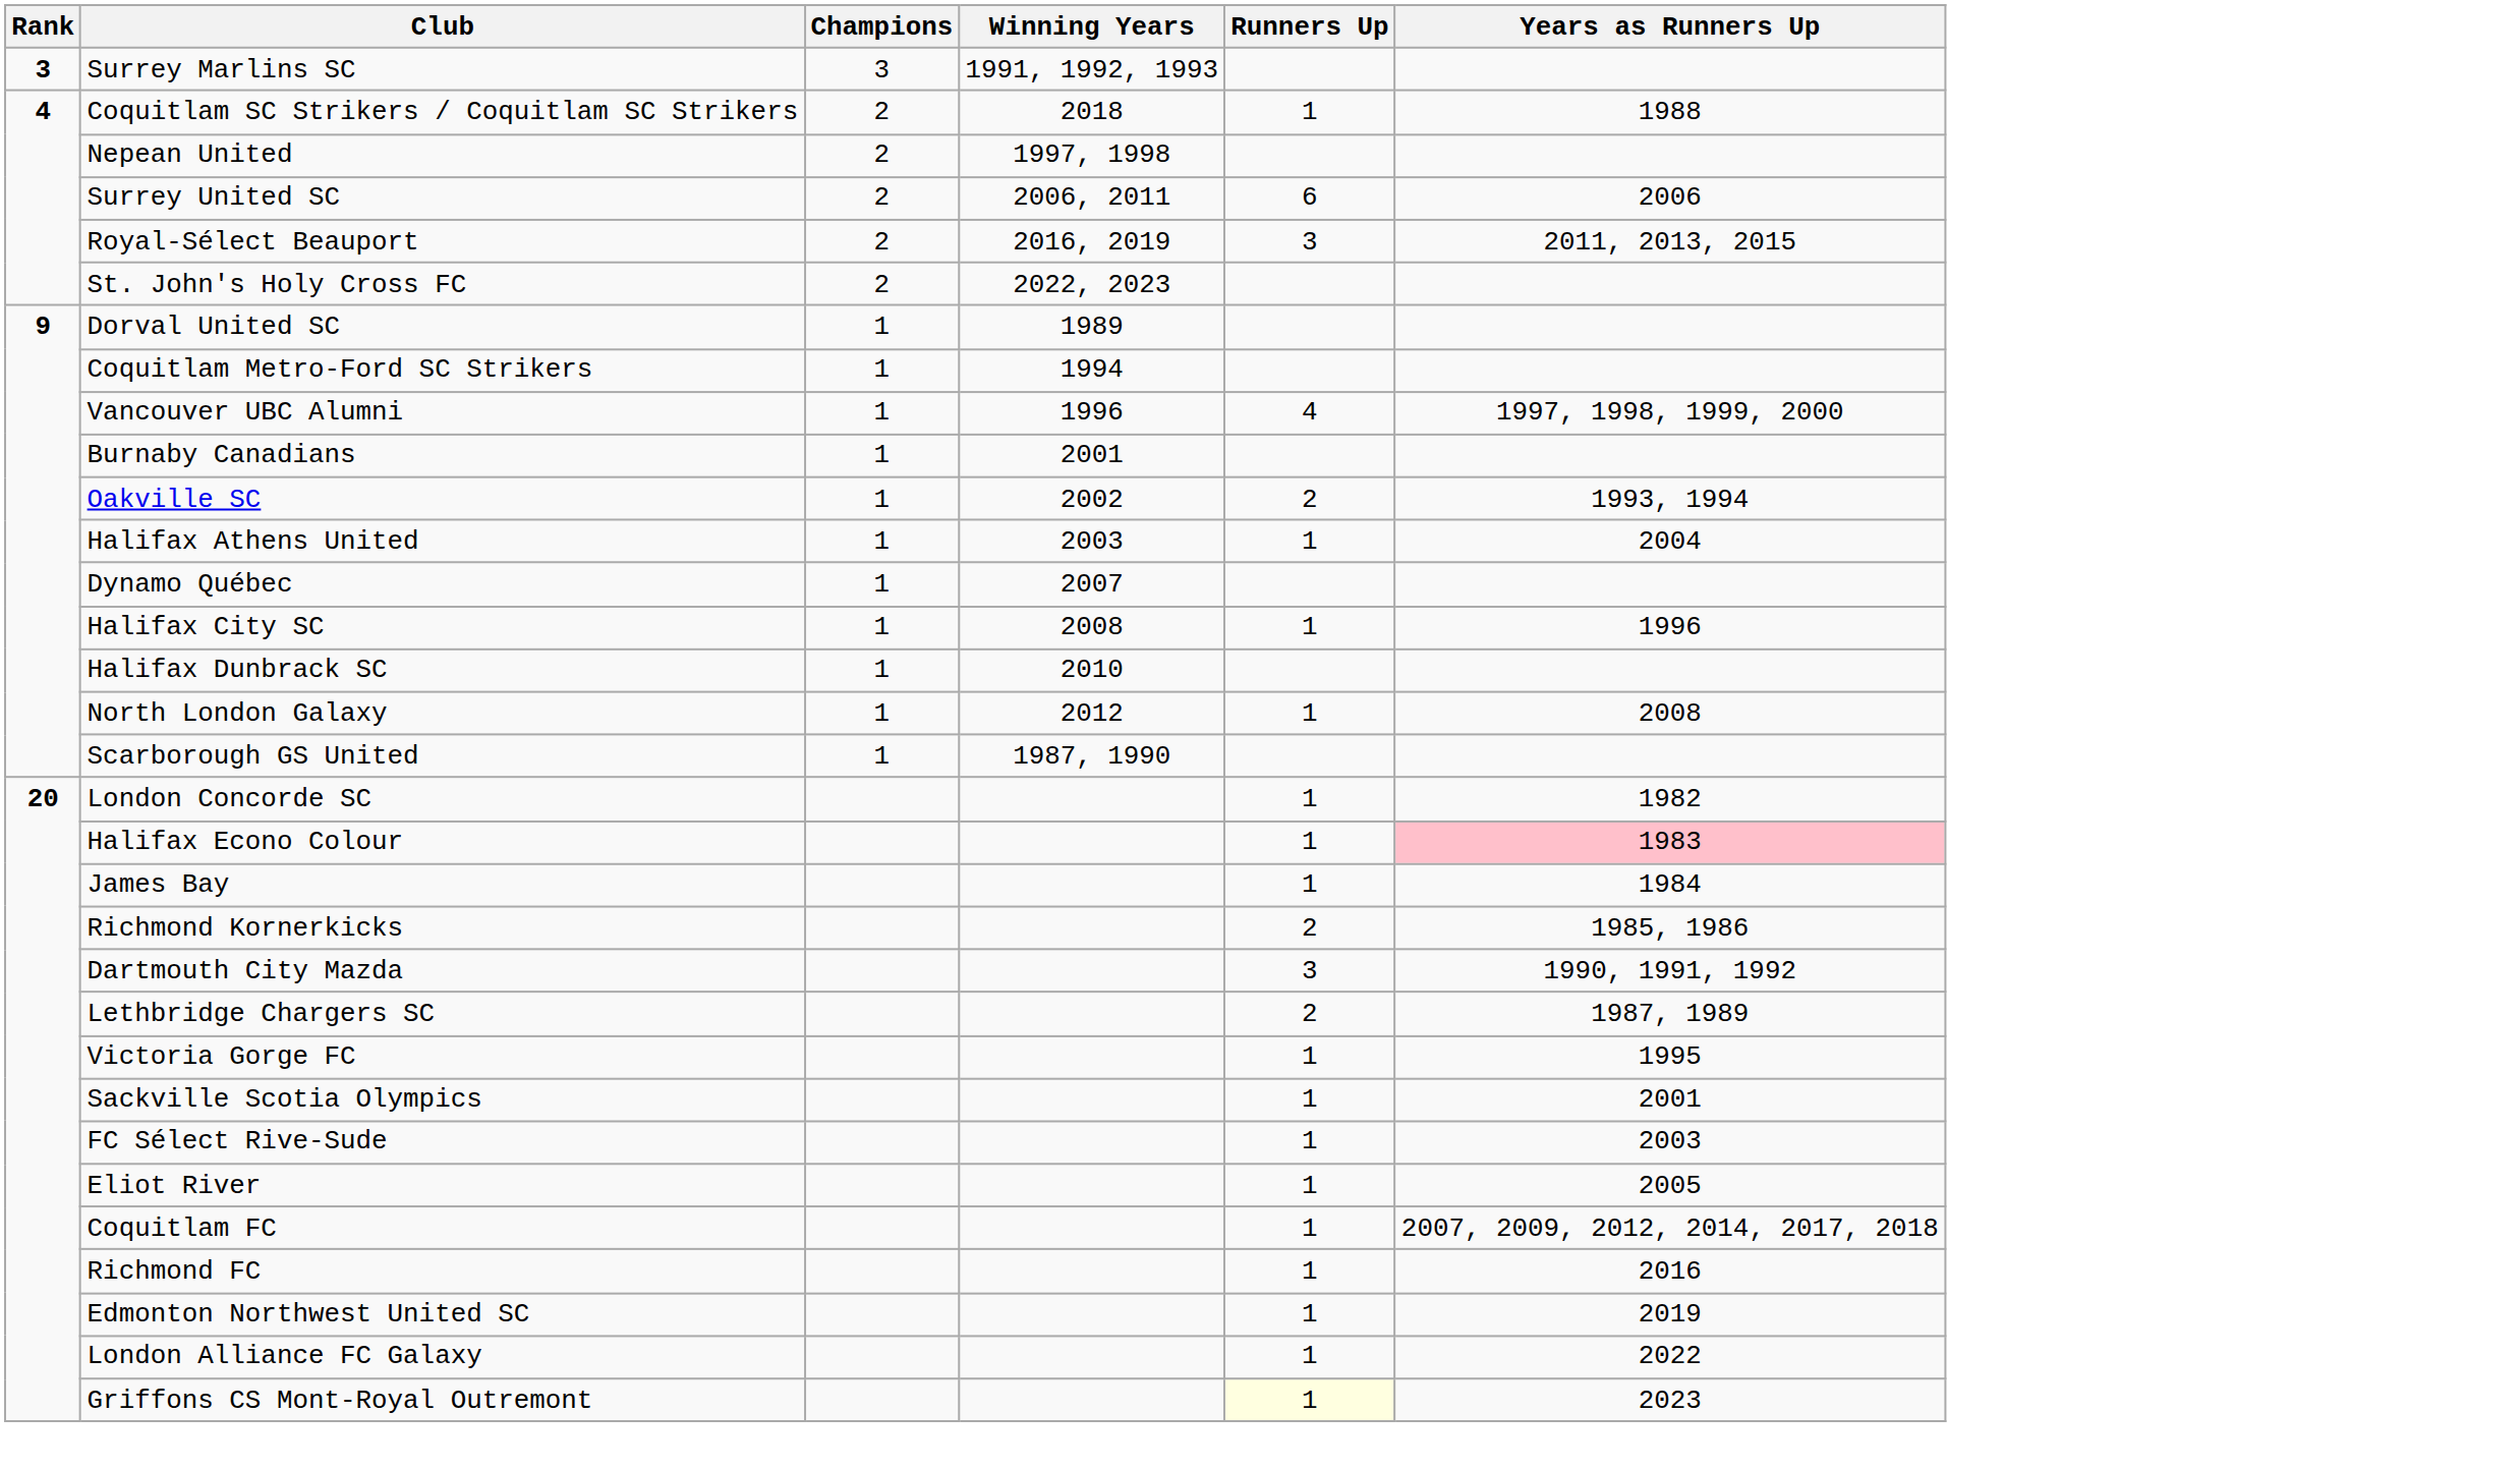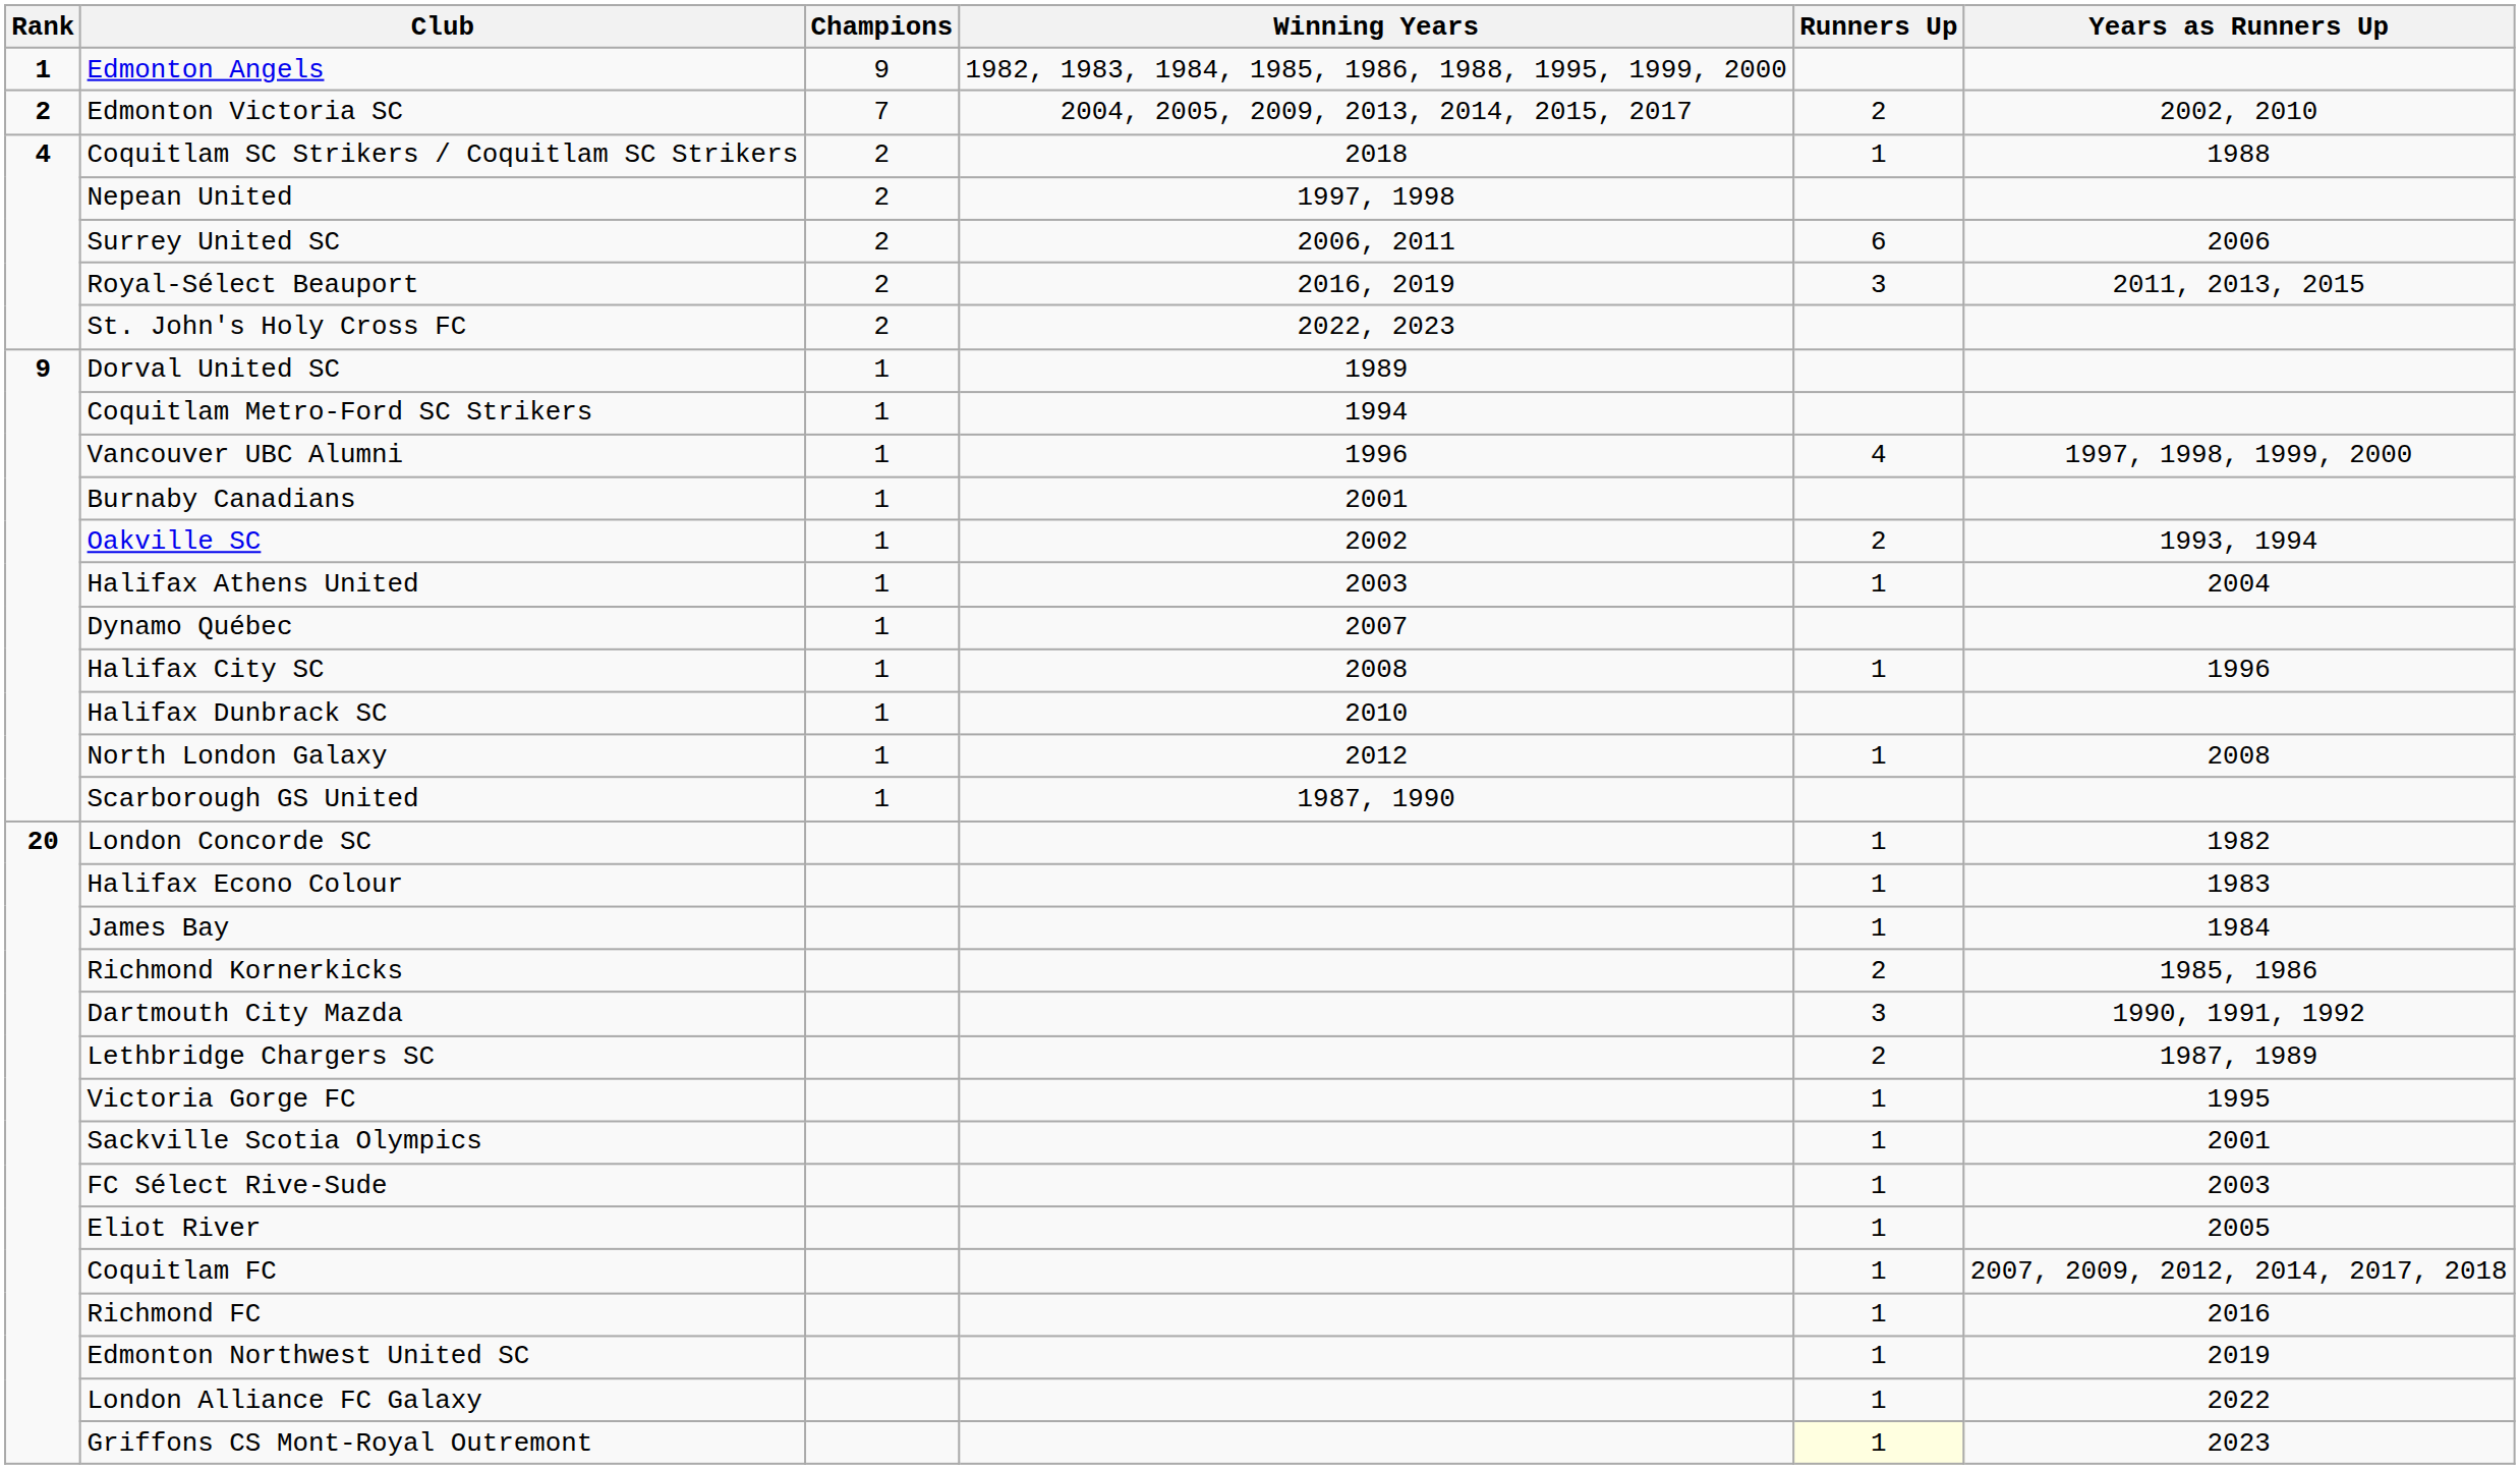 <table class="wikitable sortable" style="text-align:left;">
 <tr>
 <th>Rank</th>
 <th>Club</th>
 <th>Champions</th>
 <th>Winning Years</th>
 <th>Runners Up</th>
 <th>Years as Runners Up</th>
 </tr>
 <tr>
-<td style="vertical-align:top; text-align:center;" rowspan="1"><strong>3</strong></td>
-<td>Surrey Marlins SC</td>
-<td style="text-align:center;">3</td>
-<td style="text-align:center;">1991, 1992, 1993</td>
+<td style="text-align:center;"><strong>1</strong></td>
+<td><a href='#'>Edmonton Angels</a></td>
+<td style="text-align:center;">9</td>
+<td style="text-align:center;">1982, 1983, 1984, 1985, 1986, 1988, 1995, 1999, 2000</td>
 <td style="text-align:center;"></td>
 <td style="text-align:center;"></td>
+</tr>
+<tr>
+<td style="vertical-align:top; text-align:center;" rowspan="1"><strong>2</strong></td>
+<td>Edmonton Victoria SC</td>
+<td style="text-align:center;">7</td>
+<td style="text-align:center;">2004, 2005, 2009, 2013, 2014, 2015, 2017</td>
+<td style="text-align:center;">2</td>
+<td style="text-align:center;">2002, 2010</td>
 </tr>
 <tr>
 <td style="vertical-align:top; text-align:center;" rowspan="5"><strong>4</strong></td>
 <td>Coquitlam SC Strikers / Coquitlam SC Strikers</td>
 <td style="text-align:center;">2</td>
 <td style="text-align:center;">2018</td>
 <td style="text-align:center;">1</td>
 <td style="text-align:center;">1988</td>
 </tr>
 <tr>
 <td>Nepean United</td>
 <td style="text-align:center;">2</td>
 <td style="text-align:center;">1997, 1998</td>
 <td style="text-align:center;"></td>
 <td style="text-align:center;"></td>
 </tr>
 <tr>
 <td>Surrey United SC</td>
 <td style="text-align:center;">2</td>
 <td style="text-align:center;">2006, 2011</td>
 <td style="text-align:center;">6</td>
 <td style="text-align:center;">2006</td>
 </tr>
 <tr>
 <td>Royal-Sélect Beauport</td>
 <td style="text-align:center;">2</td>
 <td style="text-align:center;">2016, 2019</td>
 <td style="text-align:center;">3</td>
 <td style="text-align:center;">2011, 2013, 2015</td>
 </tr>
 <tr>
 <td>St. John's Holy Cross FC</td>
 <td style="text-align:center;">2</td>
 <td style="text-align:center;">2022, 2023</td>
 <td style="text-align:center;"></td>
 <td style="text-align:center;"></td>
 </tr>
 <tr>
 <td style="vertical-align:top; text-align:center;" rowspan="11"><strong>9</strong></td>
 <td>Dorval United SC</td>
 <td style="text-align:center;">1</td>
 <td style="text-align:center;">1989</td>
 <td style="text-align:center;"></td>
 <td style="text-align:center;"></td>
 </tr>
 <tr>
 <td>Coquitlam Metro-Ford SC Strikers</td>
 <td style="text-align:center;">1</td>
 <td style="text-align:center;">1994</td>
 <td style="text-align:center;"></td>
 <td style="text-align:center;"></td>
 </tr>
 <tr>
 <td>Vancouver UBC Alumni</td>
 <td style="text-align:center;">1</td>
 <td style="text-align:center;">1996</td>
 <td style="text-align:center;">4</td>
 <td style="text-align:center;">1997, 1998, 1999, 2000</td>
 </tr>
 <tr>
 <td>Burnaby Canadians</td>
 <td style="text-align:center;">1</td>
 <td style="text-align:center;">2001</td>
 <td style="text-align:center;"></td>
 <td style="text-align:center;"></td>
 </tr>
 <tr>
 <td><a href='#'>Oakville SC</a></td>
 <td style="text-align:center;">1</td>
 <td style="text-align:center;">2002</td>
 <td style="text-align:center;">2</td>
 <td style="text-align:center;">1993, 1994</td>
 </tr>
 <tr>
 <td>Halifax Athens United</td>
 <td style="text-align:center;">1</td>
 <td style="text-align:center;">2003</td>
 <td style="text-align:center;">1</td>
 <td style="text-align:center;">2004</td>
 </tr>
 <tr>
 <td>Dynamo Québec</td>
 <td style="text-align:center;">1</td>
 <td style="text-align:center;">2007</td>
 <td style="text-align:center;"></td>
 <td style="text-align:center;"></td>
 </tr>
 <tr>
 <td>Halifax City SC</td>
 <td style="text-align:center;">1</td>
 <td style="text-align:center;">2008</td>
 <td style="text-align:center;">1</td>
 <td style="text-align:center;">1996</td>
 </tr>
 <tr>
 <td>Halifax Dunbrack SC</td>
 <td style="text-align:center;">1</td>
 <td style="text-align:center;">2010</td>
 <td style="text-align:center;"></td>
 <td style="text-align:center;"></td>
 </tr>
 <tr>
 <td>North London Galaxy</td>
 <td style="text-align:center;">1</td>
 <td style="text-align:center;">2012</td>
 <td style="text-align:center;">1</td>
 <td style="text-align:center;">2008</td>
 </tr>
 <tr>
 <td>Scarborough GS United</td>
 <td style="text-align:center;">1</td>
 <td style="text-align:center;">1987, 1990</td>
 <td style="text-align:center;"></td>
 <td style="text-align:center;"></td>
 </tr>
 <tr>
 <td style="vertical-align:top; text-align:center;" rowspan="15"><strong>20</strong></td>
 <td>London Concorde SC</td>
 <td style="text-align:center;"></td>
 <td style="text-align:center;"></td>
 <td style="text-align:center;">1</td>
 <td style="text-align:center;">1982</td>
 </tr>
 <tr>
 <td>Halifax Econo Colour</td>
 <td style="text-align:center;"></td>
 <td style="text-align:center;"></td>
 <td style="text-align:center;">1</td>
-<td style="background: pink; text-align:center;">1983</td>
+<td style="text-align:center;">1983</td>
 </tr>
 <tr>
 <td>James Bay</td>
 <td style="text-align:center;"></td>
 <td style="text-align:center;"></td>
 <td style="text-align:center;">1</td>
 <td style="text-align:center;">1984</td>
 </tr>
 <tr>
 <td>Richmond Kornerkicks</td>
 <td style="text-align:center;"></td>
 <td style="text-align:center;"></td>
 <td style="text-align:center;">2</td>
 <td style="text-align:center;">1985, 1986</td>
 </tr>
 <tr>
 <td>Dartmouth City Mazda</td>
 <td style="text-align:center;"></td>
 <td style="text-align:center;"></td>
 <td style="text-align:center;">3</td>
 <td style="text-align:center;">1990, 1991, 1992</td>
 </tr>
 <tr>
 <td>Lethbridge Chargers SC</td>
 <td style="text-align:center;"></td>
 <td style="text-align:center;"></td>
 <td style="text-align:center;">2</td>
 <td style="text-align:center;">1987, 1989</td>
 </tr>
 <tr>
 <td>Victoria Gorge FC</td>
 <td style="text-align:center;"></td>
 <td style="text-align:center;"></td>
 <td style="text-align:center;">1</td>
 <td style="text-align:center;">1995</td>
 </tr>
 <tr>
 <td>Sackville Scotia Olympics</td>
 <td style="text-align:center;"></td>
 <td style="text-align:center;"></td>
 <td style="text-align:center;">1</td>
 <td style="text-align:center;">2001</td>
 </tr>
 <tr>
 <td>FC Sélect Rive-Sude</td>
 <td style="text-align:center;"></td>
 <td style="text-align:center;"></td>
 <td style="text-align:center;">1</td>
 <td style="text-align:center;">2003</td>
 </tr>
 <tr>
 <td>Eliot River</td>
 <td style="text-align:center;"></td>
 <td style="text-align:center;"></td>
 <td style="text-align:center;">1</td>
 <td style="text-align:center;">2005</td>
 </tr>
 <tr>
 <td>Coquitlam FC</td>
 <td style="text-align:center;"></td>
 <td style="text-align:center;"></td>
 <td style="text-align:center;">1</td>
 <td style="text-align:center;">2007, 2009, 2012, 2014, 2017, 2018</td>
 </tr>
 <tr>
 <td>Richmond FC</td>
 <td style="text-align:center;"></td>
 <td style="text-align:center;"></td>
 <td style="text-align:center;">1</td>
 <td style="text-align:center;">2016</td>
 </tr>
 <tr>
 <td>Edmonton Northwest United SC</td>
 <td style="text-align:center;"></td>
 <td style="text-align:center;"></td>
 <td style="text-align:center;">1</td>
 <td style="text-align:center;">2019</td>
 </tr>
 <tr>
 <td>London Alliance FC Galaxy</td>
 <td style="text-align:center;"></td>
 <td style="text-align:center;"></td>
 <td style="text-align:center;">1</td>
 <td style="text-align:center;">2022</td>
 </tr>
 <tr>
 <td>Griffons CS Mont-Royal Outremont</td>
 <td style="text-align:center;"></td>
 <td style="text-align:center;"></td>
 <td style="background: lightyellow; text-align:center;">1</td>
 <td style="text-align:center;">2023</td>
 </tr>
 </table>
